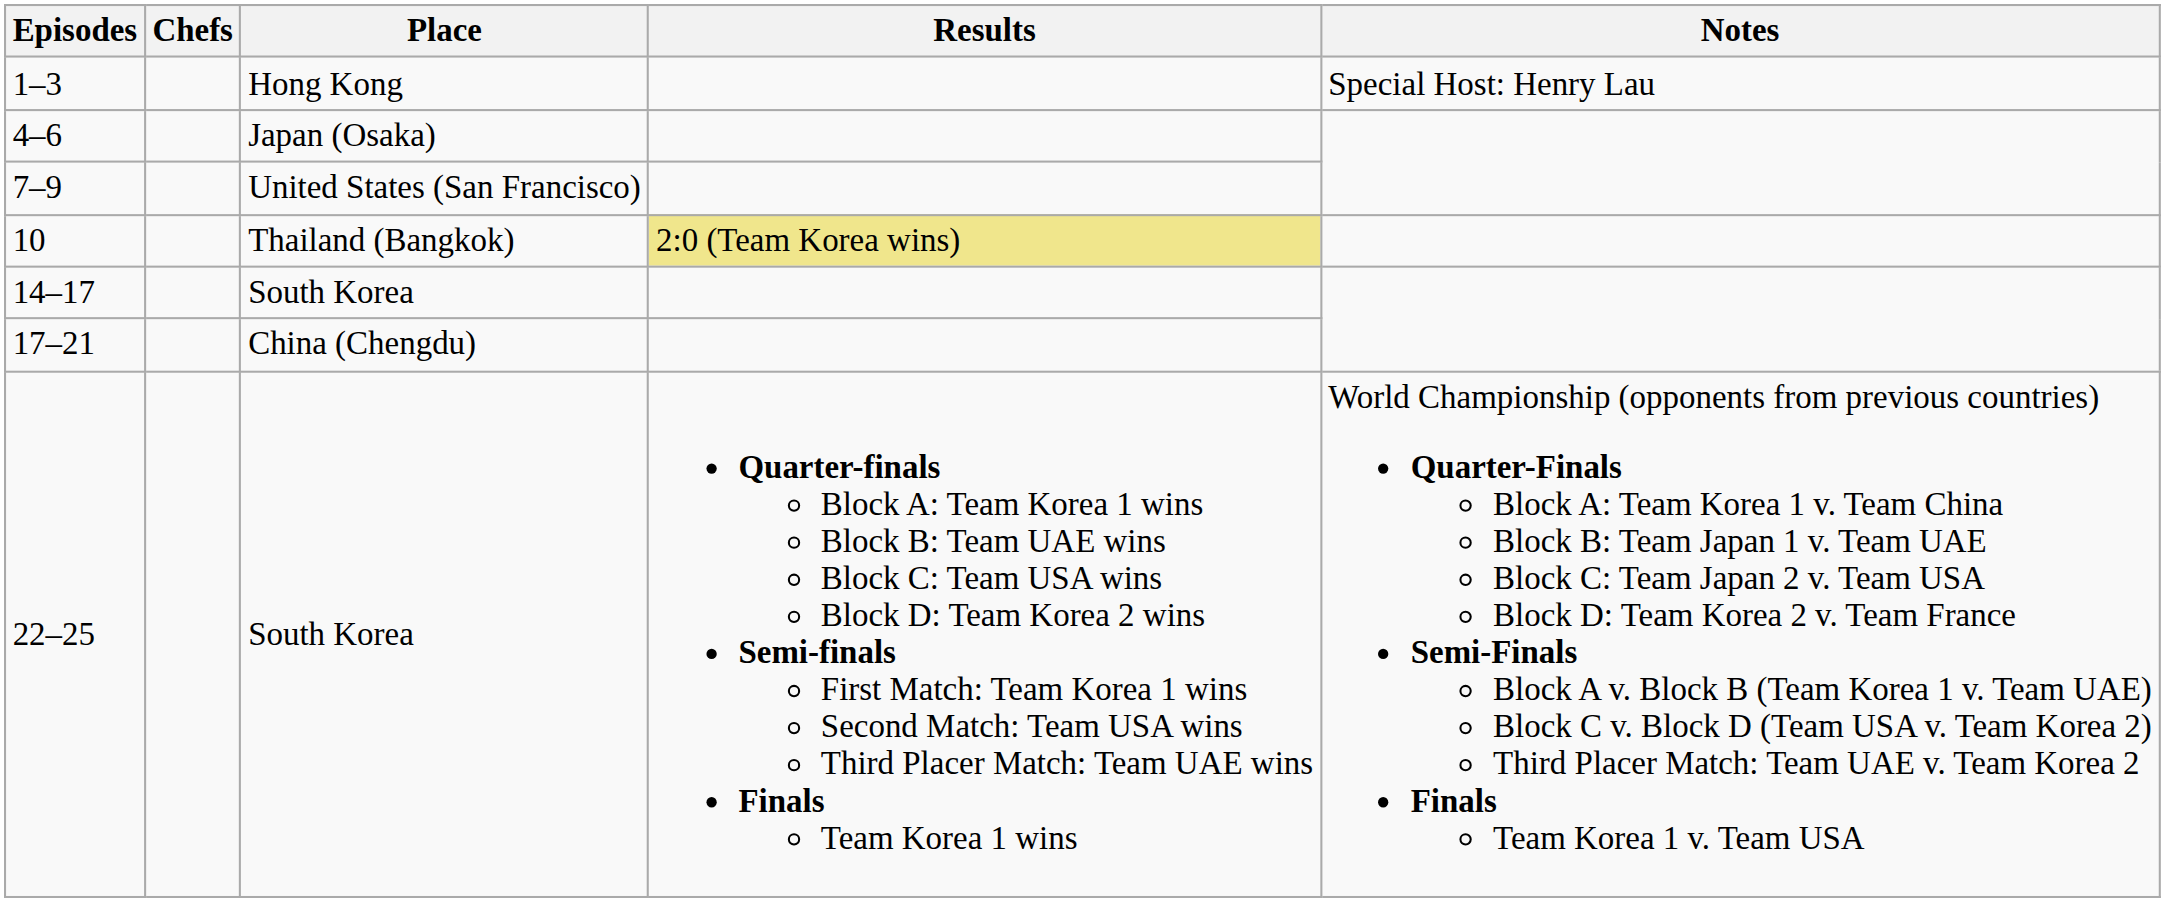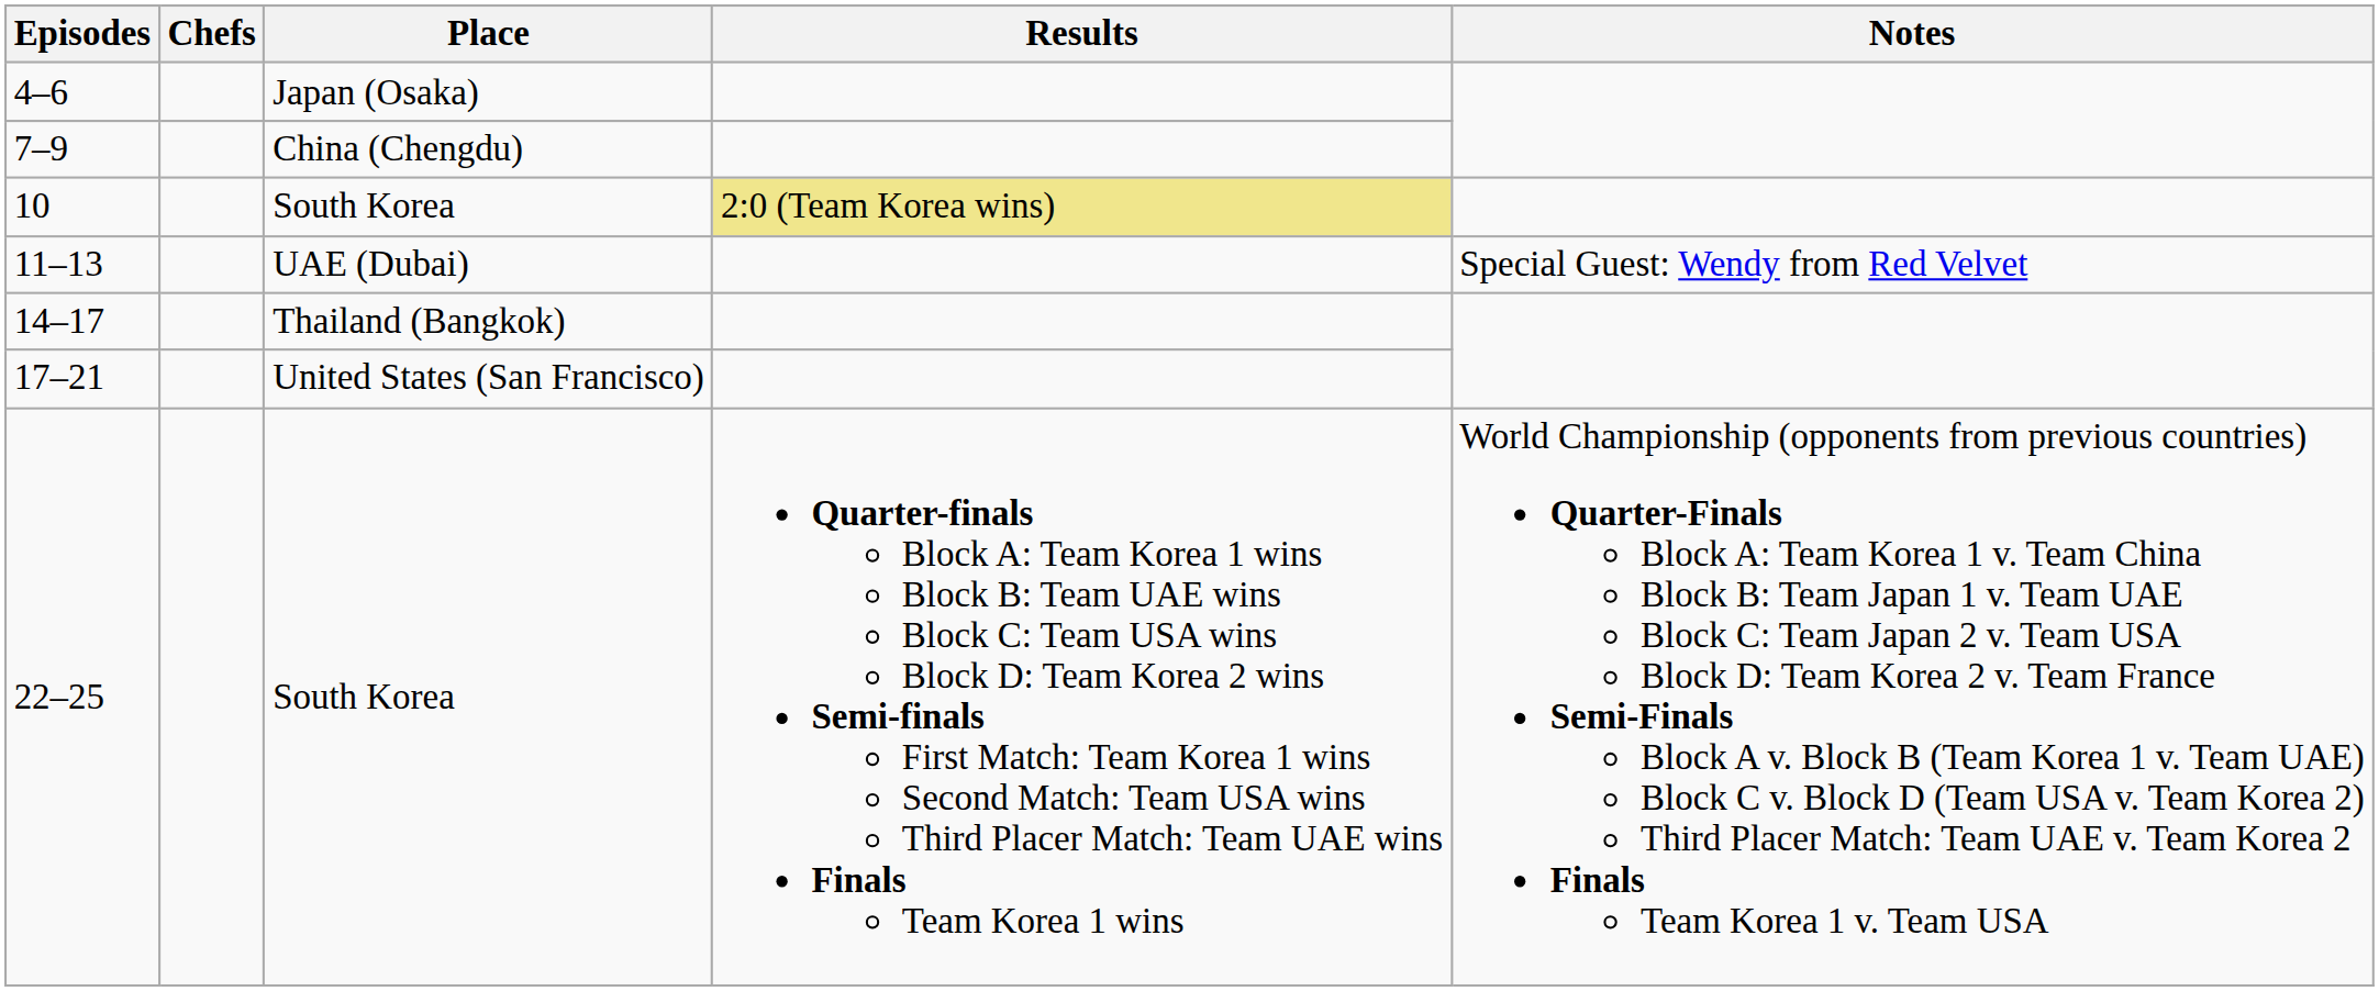 <table class="wikitable">
 <tr>
 <th>Episodes</th>
 <th>Chefs</th>
 <th>Place</th>
 <th>Results</th>
 <th>Notes</th>
-</tr>
-<tr>
-<td>1–3</td>
-<td></td>
-<td>Hong Kong</td>
-<td></td>
-<td>Special Host: Henry Lau</td>
 </tr>
 <tr>
 <td>4–6</td>
 <td></td>
 <td>Japan (Osaka)</td>
 <td></td>
 </tr>
 <tr>
 <td>7–9</td>
 <td></td>
-<td>United States (San Francisco)</td>
+<td>China (Chengdu)</td>
 <td></td>
 </tr>
 <tr>
 <td>10</td>
 <td></td>
-<td>Thailand (Bangkok)</td>
+<td>South Korea</td>
 <td style="background: khaki;">2:0 (Team Korea wins)</td>
 <td></td>
 </tr>
 <tr>
+<td>11–13</td>
+<td></td>
+<td>UAE (Dubai)</td>
+<td></td>
+<td>Special Guest: <a href='#'>Wendy</a> from <a href='#'>Red Velvet</a></td>
+</tr>
+<tr>
 <td>14–17</td>
 <td></td>
-<td>South Korea</td>
+<td>Thailand (Bangkok)</td>
 <td></td>
 </tr>
 <tr>
 <td>17–21</td>
 <td></td>
-<td>China (Chengdu)</td>
+<td>United States (San Francisco)</td>
 <td></td>
 </tr>
 <tr>
 <td>22–25</td>
 <td></td>
 <td>South Korea</td>
 <td><br><ul><li><strong>Quarter-finals</strong><ul><li>Block A: Team Korea 1 wins</li><li>Block B: Team UAE wins</li><li>Block C: Team USA wins</li><li>Block D: Team Korea 2 wins</li></ul></li><li><strong>Semi-finals</strong><ul><li>First Match: Team Korea 1 wins</li><li>Second Match: Team USA wins</li><li>Third Placer Match: Team UAE wins</li></ul></li><li><strong>Finals</strong><ul><li>Team Korea 1 wins</li></ul></li></ul></td>
 <td>World Championship (opponents from previous countries)<br><ul><li><strong>Quarter-Finals</strong><ul><li>Block A: Team Korea 1 v. Team China</li><li>Block B: Team Japan 1 v. Team UAE</li><li>Block C: Team Japan 2 v. Team USA</li><li>Block D: Team Korea 2 v. Team France</li></ul></li><li><strong>Semi-Finals</strong><ul><li>Block A v. Block B (Team Korea 1 v. Team UAE)</li><li>Block C v. Block D (Team USA v. Team Korea 2)</li><li>Third Placer Match: Team UAE v. Team Korea 2</li></ul></li><li><strong>Finals</strong><ul><li>Team Korea 1 v. Team USA</li></ul></li></ul></td>
 </tr>
 </table>
